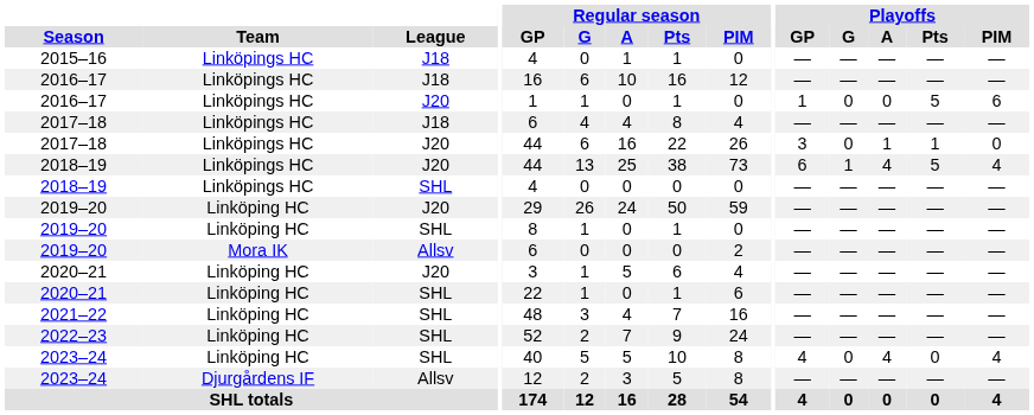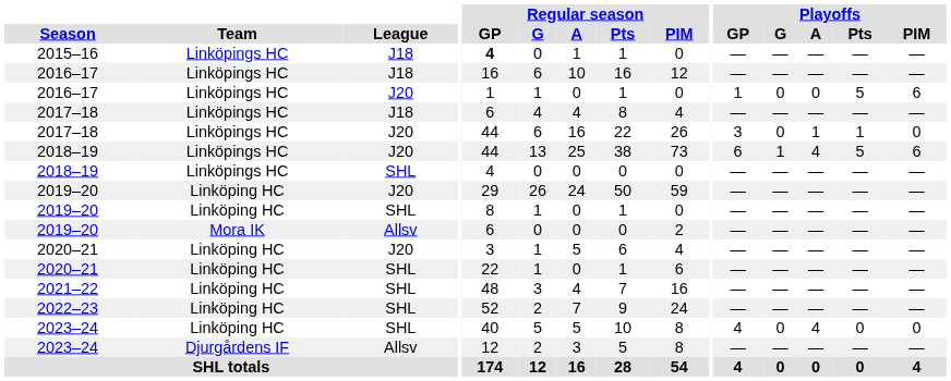 <table border="0" cellpadding="1" cellspacing="0" style="text-align:center; width:60em">
 <tr bgcolor="#e0e0e0">
 <th colspan="3" bgcolor="#ffffff"></th>
 <th rowspan="99" bgcolor="#ffffff"></th>
 <th colspan="5"><a href='#'>Regular season</a></th>
 <th rowspan="99" bgcolor="#ffffff"></th>
 <th colspan="5"><a href='#'>Playoffs</a></th>
 </tr>
 <tr bgcolor="#e0e0e0">
 <th><a href='#'>Season</a></th>
 <th>Team</th>
 <th>League</th>
 <th>GP</th>
 <th><a href='#'>G</a></th>
 <th><a href='#'>A</a></th>
 <th><a href='#'>Pts</a></th>
 <th><a href='#'>PIM</a></th>
 <th>GP</th>
 <th>G</th>
 <th>A</th>
 <th>Pts</th>
 <th>PIM</th>
 </tr>
 <tr>
 <td>2015–16</td>
 <td><a href='#'>Linköpings HC</a></td>
 <td><a href='#'>J18</a></td>
-<td>4</td>
+<td><strong>4</strong></td>
 <td>0</td>
 <td>1</td>
 <td>1</td>
 <td>0</td>
 <td>—</td>
 <td>—</td>
 <td>—</td>
 <td>—</td>
 <td>—</td>
 </tr>
 <tr bgcolor="#f0f0f0">
 <td>2016–17</td>
 <td>Linköpings HC</td>
 <td>J18</td>
 <td>16</td>
 <td>6</td>
 <td>10</td>
 <td>16</td>
 <td>12</td>
 <td>—</td>
 <td>—</td>
 <td>—</td>
 <td>—</td>
 <td>—</td>
 </tr>
 <tr>
 <td>2016–17</td>
 <td>Linköpings HC</td>
 <td><a href='#'>J20</a></td>
 <td>1</td>
 <td>1</td>
 <td>0</td>
 <td>1</td>
 <td>0</td>
 <td>1</td>
 <td>0</td>
 <td>0</td>
 <td>5</td>
 <td>6</td>
 </tr>
 <tr bgcolor="#f0f0f0">
 <td>2017–18</td>
 <td>Linköpings HC</td>
 <td>J18</td>
 <td>6</td>
 <td>4</td>
 <td>4</td>
 <td>8</td>
 <td>4</td>
 <td>—</td>
 <td>—</td>
 <td>—</td>
 <td>—</td>
 <td>—</td>
 </tr>
 <tr>
 <td>2017–18</td>
 <td>Linköpings HC</td>
 <td>J20</td>
 <td>44</td>
 <td>6</td>
 <td>16</td>
 <td>22</td>
 <td>26</td>
 <td>3</td>
 <td>0</td>
 <td>1</td>
 <td>1</td>
 <td>0</td>
 </tr>
 <tr bgcolor="#f0f0f0">
 <td>2018–19</td>
 <td>Linköpings HC</td>
 <td>J20</td>
 <td>44</td>
 <td>13</td>
 <td>25</td>
 <td>38</td>
 <td>73</td>
 <td>6</td>
 <td>1</td>
 <td>4</td>
 <td>5</td>
-<td>4</td>
+<td>6</td>
 </tr>
 <tr>
 <td><a href='#'>2018–19</a></td>
 <td>Linköpings HC</td>
 <td><a href='#'>SHL</a></td>
 <td>4</td>
 <td>0</td>
 <td>0</td>
 <td>0</td>
 <td>0</td>
 <td>—</td>
 <td>—</td>
 <td>—</td>
 <td>—</td>
 <td>—</td>
 </tr>
 <tr bgcolor="#f0f0f0">
 <td>2019–20</td>
 <td>Linköping HC</td>
 <td>J20</td>
 <td>29</td>
 <td>26</td>
 <td>24</td>
 <td>50</td>
 <td>59</td>
 <td>—</td>
 <td>—</td>
 <td>—</td>
 <td>—</td>
 <td>—</td>
 </tr>
 <tr>
 <td><a href='#'>2019–20</a></td>
 <td>Linköping HC</td>
 <td>SHL</td>
 <td>8</td>
 <td>1</td>
 <td>0</td>
 <td>1</td>
 <td>0</td>
 <td>—</td>
 <td>—</td>
 <td>—</td>
 <td>—</td>
 <td>—</td>
 </tr>
 <tr bgcolor="#f0f0f0">
 <td><a href='#'>2019–20</a></td>
 <td><a href='#'>Mora IK</a></td>
 <td><a href='#'>Allsv</a></td>
 <td>6</td>
 <td>0</td>
 <td>0</td>
 <td>0</td>
 <td>2</td>
 <td>—</td>
 <td>—</td>
 <td>—</td>
 <td>—</td>
 <td>—</td>
 </tr>
 <tr>
 <td>2020–21</td>
 <td>Linköping HC</td>
 <td>J20</td>
 <td>3</td>
 <td>1</td>
 <td>5</td>
 <td>6</td>
 <td>4</td>
 <td>—</td>
 <td>—</td>
 <td>—</td>
 <td>—</td>
 <td>—</td>
 </tr>
 <tr bgcolor="#f0f0f0">
 <td><a href='#'>2020–21</a></td>
 <td>Linköping HC</td>
 <td>SHL</td>
 <td>22</td>
 <td>1</td>
 <td>0</td>
 <td>1</td>
 <td>6</td>
 <td>—</td>
 <td>—</td>
 <td>—</td>
 <td>—</td>
 <td>—</td>
 </tr>
 <tr>
 <td><a href='#'>2021–22</a></td>
 <td>Linköping HC</td>
 <td>SHL</td>
 <td>48</td>
 <td>3</td>
 <td>4</td>
 <td>7</td>
 <td>16</td>
 <td>—</td>
 <td>—</td>
 <td>—</td>
 <td>—</td>
 <td>—</td>
 </tr>
 <tr bgcolor="#f0f0f0">
 <td><a href='#'>2022–23</a></td>
 <td>Linköping HC</td>
 <td>SHL</td>
 <td>52</td>
 <td>2</td>
 <td>7</td>
 <td>9</td>
 <td>24</td>
 <td>—</td>
 <td>—</td>
 <td>—</td>
 <td>—</td>
 <td>—</td>
 </tr>
 <tr>
 <td><a href='#'>2023–24</a></td>
 <td>Linköping HC</td>
 <td>SHL</td>
 <td>40</td>
 <td>5</td>
 <td>5</td>
 <td>10</td>
 <td>8</td>
 <td>4</td>
 <td>0</td>
 <td>4</td>
 <td>0</td>
-<td>4</td>
+<td>0</td>
 </tr>
 <tr bgcolor="#f0f0f0">
 <td><a href='#'>2023–24</a></td>
 <td><a href='#'>Djurgårdens IF</a></td>
 <td>Allsv</td>
 <td>12</td>
 <td>2</td>
 <td>3</td>
 <td>5</td>
 <td>8</td>
 <td>—</td>
 <td>—</td>
 <td>—</td>
 <td>—</td>
 <td>—</td>
 </tr>
 <tr ALIGN="center" bgcolor="#e0e0e0">
 <th colspan="3">SHL totals</th>
 <th>174</th>
 <th>12</th>
 <th>16</th>
 <th>28</th>
 <th>54</th>
 <th>4</th>
 <th>0</th>
 <th>0</th>
 <th>0</th>
 <th>4</th>
 </tr>
 </table>
